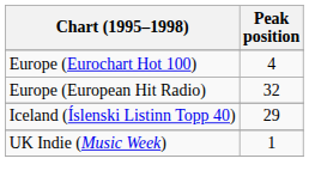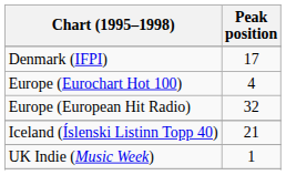 <table class="wikitable sortable">
 <tr>
 <th>Chart (1995–1998)</th>
 <th>Peak<br>position</th>
 </tr>
 <tr>
 </tr>
 <tr>
 </tr>
 <tr>
 </tr>
 <tr>
 </tr>
 <tr>
 </tr>
 <tr>
 </tr>
 <tr>
+<td>Denmark (<a href='#'>IFPI</a>)</td>
+<td align="center">17</td>
+</tr>
+<tr>
 <td>Europe (<a href='#'>Eurochart Hot 100</a>)</td>
 <td align="center">4</td>
 </tr>
 <tr>
 <td>Europe (European Hit Radio)</td>
 <td align="center">32</td>
 </tr>
 <tr>
 </tr>
 <tr>
 <td>Iceland (<a href='#'>Íslenski Listinn Topp 40</a>)</td>
-<td align="center">29</td>
+<td align="center">21</td>
 </tr>
 <tr>
 </tr>
 <tr>
 </tr>
 <tr>
 </tr>
 <tr>
 </tr>
 <tr>
 </tr>
 <tr>
 </tr>
 <tr>
 </tr>
 <tr>
 </tr>
 <tr>
 </tr>
 <tr>
 </tr>
 <tr>
 <td>UK Indie (<em><a href='#'>Music Week</a></em>)</td>
 <td align=center>1</td>
 </tr>
 <tr>
 </tr>
 <tr>
 </tr>
 <tr>
 </tr>
 <tr>
 </tr>
 </table>
